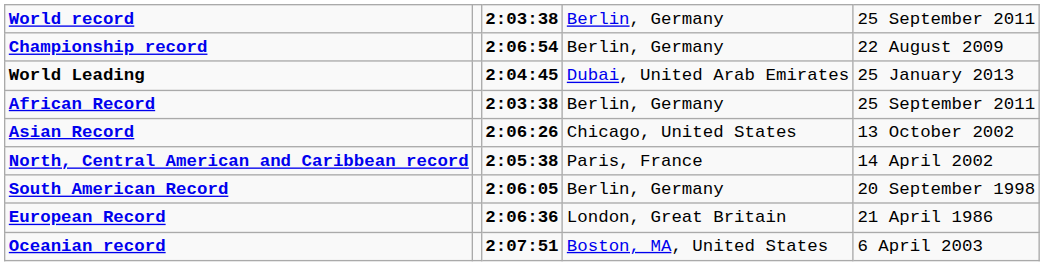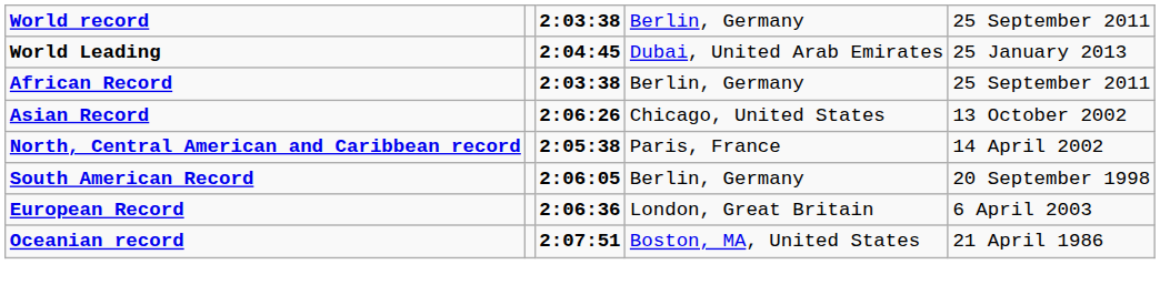 <table class="wikitable">
 <tr>
 <td><strong><a href='#'>World record</a></strong></td>
 <td></td>
 <td><strong>2:03:38</strong></td>
 <td><a href='#'>Berlin</a>, Germany</td>
 <td>25 September 2011</td>
-</tr>
-<tr>
-<td><strong><a href='#'>Championship record</a></strong></td>
-<td></td>
-<td><strong>2:06:54</strong></td>
-<td>Berlin, Germany</td>
-<td>22 August 2009</td>
 </tr>
 <tr>
 <td><strong>World Leading</strong></td>
 <td></td>
 <td><strong>2:04:45</strong></td>
 <td><a href='#'>Dubai</a>, United Arab Emirates</td>
 <td>25 January 2013</td>
 </tr>
 <tr>
 <td><strong><a href='#'>African Record</a></strong></td>
 <td></td>
 <td><strong>2:03:38</strong></td>
 <td>Berlin, Germany</td>
 <td>25 September 2011</td>
 </tr>
 <tr>
 <td><strong><a href='#'>Asian Record</a></strong></td>
 <td></td>
 <td><strong>2:06:26</strong></td>
 <td>Chicago, United States</td>
 <td>13 October 2002</td>
 </tr>
 <tr>
 <td><strong><a href='#'>North, Central American and Caribbean record</a></strong></td>
 <td></td>
 <td><strong>2:05:38</strong></td>
 <td>Paris, France</td>
 <td>14 April 2002</td>
 </tr>
 <tr>
 <td><strong><a href='#'>South American Record</a></strong></td>
 <td></td>
 <td><strong>2:06:05</strong></td>
 <td>Berlin, Germany</td>
 <td>20 September 1998</td>
 </tr>
 <tr>
 <td><strong><a href='#'>European Record</a></strong></td>
 <td></td>
 <td><strong>2:06:36</strong></td>
 <td>London, Great Britain</td>
-<td>21 April 1986</td>
+<td>6 April 2003</td>
 </tr>
 <tr>
 <td><strong><a href='#'>Oceanian record</a></strong></td>
 <td></td>
 <td><strong>2:07:51</strong></td>
 <td><a href='#'>Boston, MA</a>, United States</td>
-<td>6 April 2003</td>
+<td>21 April 1986</td>
 </tr>
 </table>
